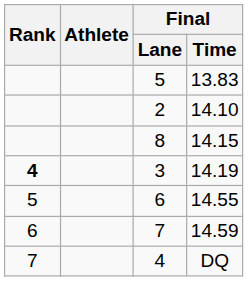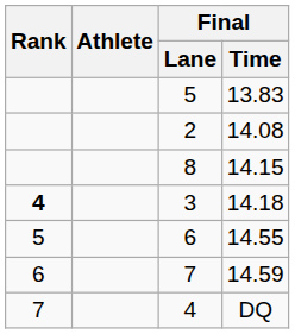 <table class="wikitable sortable"  style="text-align:center">
 <tr>
 <th rowspan="2" data-sort-type=number>Rank</th>
 <th rowspan="2">Athlete</th>
 <th colspan="2">Final</th>
 </tr>
 <tr>
 <th>Lane</th>
 <th>Time</th>
 </tr>
 <tr>
 <td></td>
 <td align="left"></td>
 <td>5</td>
 <td>13.83</td>
 </tr>
 <tr>
 <td></td>
 <td align="left"></td>
 <td>2</td>
-<td>14.10</td>
+<td>14.08</td>
 </tr>
 <tr>
 <td></td>
 <td align="left"></td>
 <td>8</td>
 <td>14.15</td>
 </tr>
 <tr>
 <td><strong>4</strong></td>
 <td align="left"></td>
 <td>3</td>
-<td>14.19</td>
+<td>14.18</td>
 </tr>
 <tr>
 <td>5</td>
 <td align="left"></td>
 <td>6</td>
 <td>14.55</td>
 </tr>
 <tr>
 <td>6</td>
 <td align="left"></td>
 <td>7</td>
 <td>14.59</td>
 </tr>
 <tr>
 <td>7</td>
 <td align="left"></td>
 <td>4</td>
 <td>DQ</td>
 </tr>
 </table>
